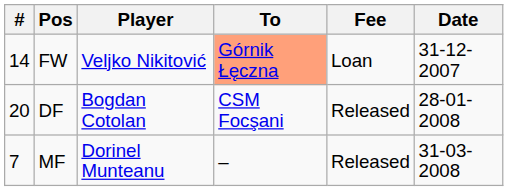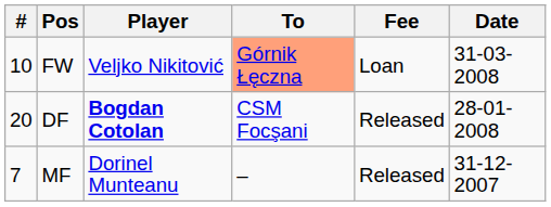 <table width=65% class="wikitable" style="text-align:center; font-size:95%; text-align:left">
 <tr>
 <th>#</th>
 <th>Pos</th>
 <th>Player</th>
 <th>To</th>
 <th>Fee</th>
 <th>Date</th>
 </tr>
 <tr --->
-<td>14</td>
+<td>10</td>
 <td>FW</td>
 <td> <a href='#'>Veljko Nikitović</a></td>
 <td style="background: lightsalmon;"><a href='#'>Górnik Łęczna</a></td>
 <td>Loan</td>
-<td>31-12-2007</td>
+<td>31-03-2008</td>
 </tr>
 <tr --->
 <td>20</td>
 <td>DF</td>
-<td> <a href='#'>Bogdan Cotolan</a></td>
+<td><strong> <a href='#'>Bogdan Cotolan</a></strong></td>
 <td><a href='#'>CSM Focşani</a></td>
 <td>Released</td>
 <td>28-01-2008</td>
 </tr>
 <tr --->
 <td>7</td>
 <td>MF</td>
 <td> <a href='#'>Dorinel Munteanu</a></td>
 <td>–</td>
 <td>Released</td>
-<td>31-03-2008</td>
+<td>31-12-2007</td>
 </tr>
 </table>
